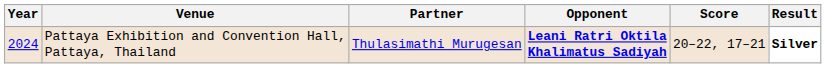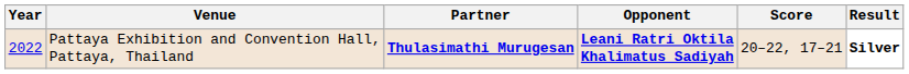 <table class="sortable wikitable" style="font-size: 90%;">
 <tr>
 <th>Year</th>
 <th>Venue</th>
 <th>Partner</th>
 <th>Opponent</th>
 <th>Score</th>
 <th>Result</th>
 </tr>
 <tr style="background:#F3E6D7">
-<td align="center"><a href='#'>2024</a></td>
+<td align="center"><a href='#'>2022</a></td>
 <td align="left">Pattaya Exhibition and Convention Hall,<br>Pattaya, Thailand</td>
-<td align="left"> <a href='#'>Thulasimathi Murugesan</a></td>
+<td align="left"><strong> <a href='#'>Thulasimathi Murugesan</a></strong></td>
 <td align="left"><strong> <a href='#'>Leani Ratri Oktila</a><br>  <a href='#'>Khalimatus Sadiyah</a></strong></td>
 <td align="left">20–22, 17–21</td>
 <td style="text-align:left; background:white"> <strong>Silver</strong></td>
 </tr>
 </table>
